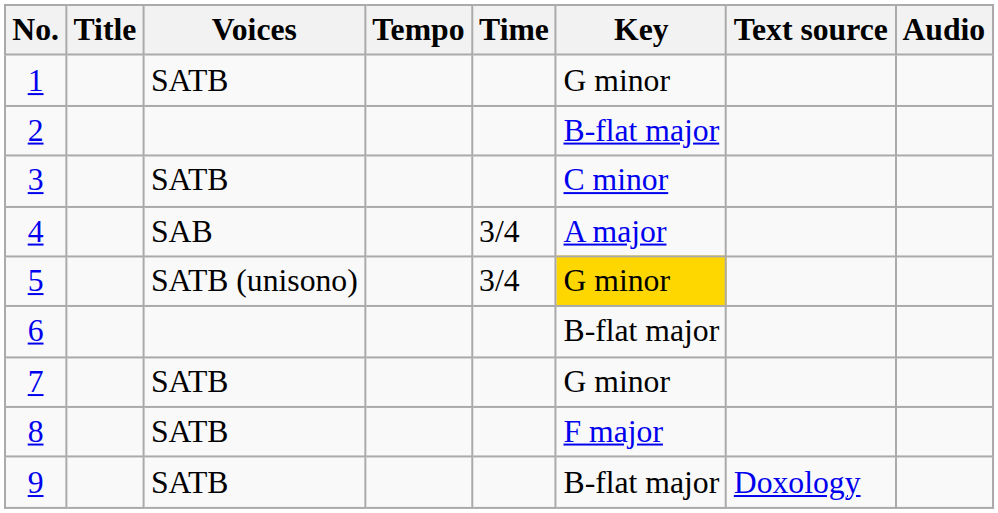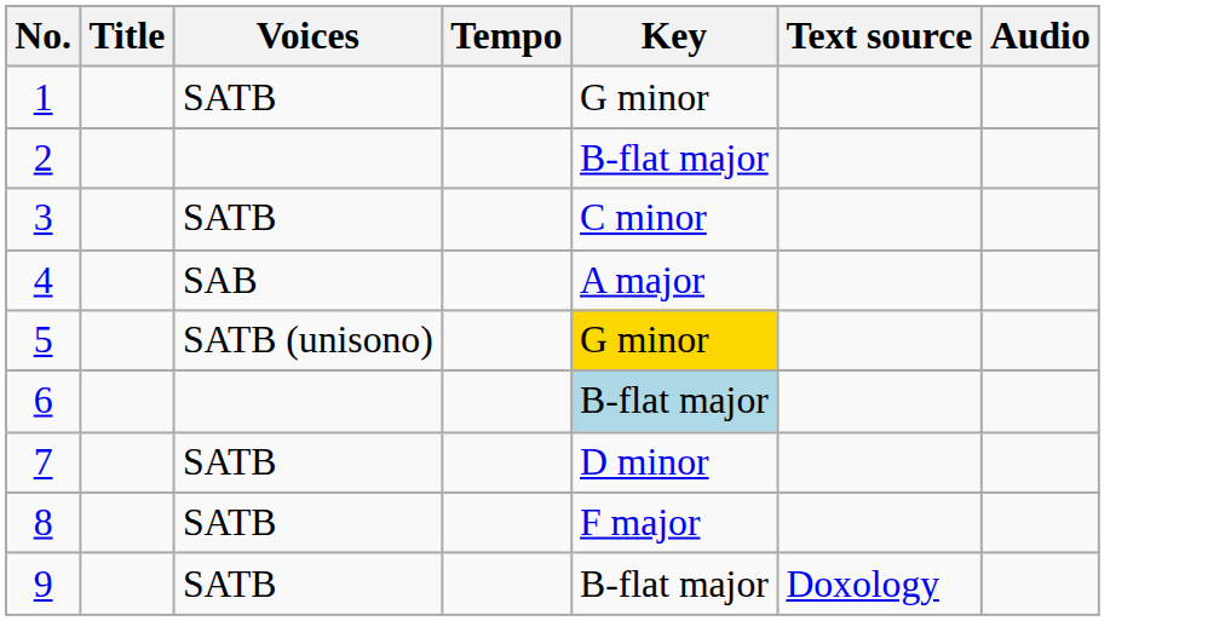 <table class="wikitable">
 <tr>
 <th scope="col">No.</th>
 <th scope="col">Title</th>
 <th scope="col">Voices</th>
 <th scope="col">Tempo</th>
-<th scope="col">Time</th>
 <th scope="col">Key</th>
 <th scope="col">Text source</th>
 <th scope="col">Audio</th>
 </tr>
 <tr>
 <td style="text-align: center;"><a href='#'>1</a></td>
 <td></td>
 <td>SATB</td>
 <td></td>
-<td></td>
 <td>G minor</td>
 <td></td>
 <td></td>
 </tr>
 <tr>
 <td style="text-align: center;"><a href='#'>2</a></td>
-<td></td>
 <td></td>
 <td></td>
 <td></td>
 <td><a href='#'>B-flat major</a></td>
 <td></td>
 <td></td>
 </tr>
 <tr>
 <td style="text-align: center;"><a href='#'>3</a></td>
 <td></td>
 <td>SATB</td>
 <td></td>
-<td></td>
 <td><a href='#'>C minor</a></td>
 <td></td>
 <td></td>
 </tr>
 <tr>
 <td style="text-align: center;"><a href='#'>4</a></td>
 <td></td>
 <td>SAB</td>
 <td></td>
-<td>3/4</td>
 <td><a href='#'>A major</a></td>
 <td></td>
 <td></td>
 </tr>
 <tr>
 <td style="text-align: center;"><a href='#'>5</a></td>
 <td></td>
 <td>SATB (unisono)</td>
 <td></td>
-<td>3/4</td>
 <td style="background: gold;">G minor</td>
 <td></td>
 <td></td>
 </tr>
 <tr>
 <td style="text-align: center;"><a href='#'>6</a></td>
 <td></td>
 <td></td>
 <td></td>
-<td></td>
-<td>B-flat major</td>
+<td style="background: lightblue;">B-flat major</td>
 <td></td>
 <td></td>
 </tr>
 <tr>
 <td style="text-align: center;"><a href='#'>7</a></td>
 <td></td>
 <td>SATB</td>
 <td></td>
-<td></td>
-<td>G minor</td>
+<td><a href='#'>D minor</a></td>
 <td></td>
 <td></td>
 </tr>
 <tr>
 <td style="text-align: center;"><a href='#'>8</a></td>
 <td></td>
 <td>SATB</td>
-<td></td>
 <td></td>
 <td><a href='#'>F major</a></td>
 <td></td>
 <td></td>
 </tr>
 <tr>
 <td style="text-align: center;"><a href='#'>9</a></td>
 <td></td>
 <td>SATB</td>
 <td></td>
-<td></td>
 <td>B-flat major</td>
 <td><a href='#'>Doxology</a></td>
 <td></td>
 </tr>
 </table>
